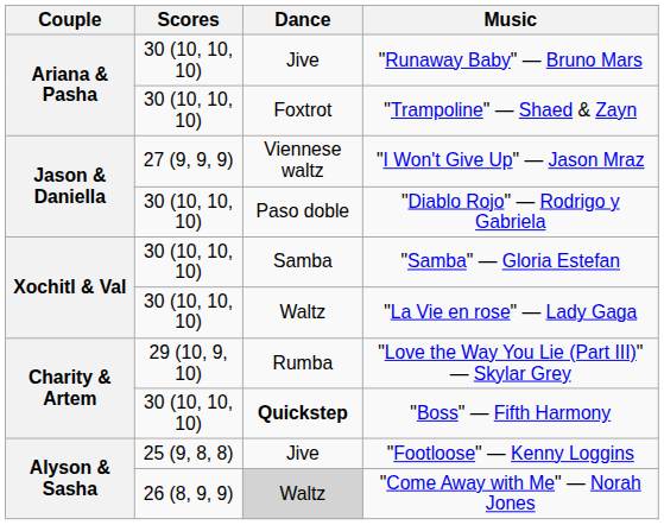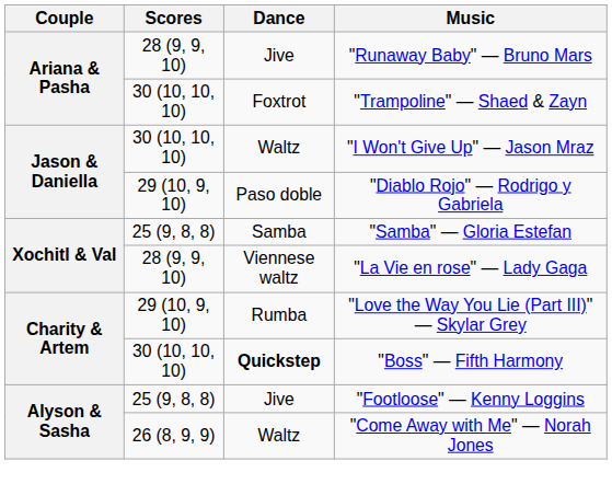 <table class="wikitable sortable" style="text-align:center; width: 90%">
 <tr>
 <th scope="col">Couple</th>
 <th scope="col">Scores</th>
 <th scope="col" class="unsortable">Dance</th>
 <th class="unsortable" scope="col">Music</th>
 </tr>
 <tr>
 <th rowspan="2" scope="row">Ariana & Pasha</th>
-<td>30 (10, 10, 10)</td>
+<td>28 (9, 9, 10)</td>
 <td>Jive</td>
 <td>"<a href='#'>Runaway Baby</a>" — <a href='#'>Bruno Mars</a></td>
 </tr>
 <tr>
 <td>30 (10, 10, 10)</td>
 <td>Foxtrot</td>
 <td>"<a href='#'>Trampoline</a>" — <a href='#'>Shaed</a> & <a href='#'>Zayn</a></td>
 </tr>
 <tr>
 <th rowspan="2" scope="row">Jason & Daniella</th>
-<td>27 (9, 9, 9)</td>
-<td>Viennese waltz</td>
+<td>30 (10, 10, 10)</td>
+<td>Waltz</td>
 <td>"<a href='#'>I Won't Give Up</a>" — <a href='#'>Jason Mraz</a></td>
 </tr>
 <tr>
-<td>30 (10, 10, 10)</td>
+<td>29 (10, 9, 10)</td>
 <td>Paso doble</td>
 <td>"<a href='#'>Diablo Rojo</a>" — <a href='#'>Rodrigo y Gabriela</a></td>
 </tr>
 <tr>
 <th rowspan="2" scope="row">Xochitl & Val</th>
-<td>30 (10, 10, 10)</td>
+<td>25 (9, 8, 8)</td>
 <td>Samba</td>
 <td>"<a href='#'>Samba</a>" — <a href='#'>Gloria Estefan</a></td>
 </tr>
 <tr>
-<td>30 (10, 10, 10)</td>
-<td>Waltz</td>
+<td>28 (9, 9, 10)</td>
+<td>Viennese waltz</td>
 <td>"<a href='#'>La Vie en rose</a>" — <a href='#'>Lady Gaga</a></td>
 </tr>
 <tr>
 <th rowspan="2" scope="row">Charity & Artem</th>
 <td>29 (10, 9, 10)</td>
 <td>Rumba</td>
 <td>"<a href='#'>Love the Way You Lie (Part III)</a>" — <a href='#'>Skylar Grey</a></td>
 </tr>
 <tr>
 <td>30 (10, 10, 10)</td>
 <td><strong>Quickstep</strong></td>
 <td>"<a href='#'>Boss</a>" — <a href='#'>Fifth Harmony</a></td>
 </tr>
 <tr>
 <th rowspan="2" scope="row">Alyson & Sasha</th>
 <td>25 (9, 8, 8)</td>
 <td>Jive</td>
 <td>"<a href='#'>Footloose</a>" — <a href='#'>Kenny Loggins</a></td>
 </tr>
 <tr>
 <td>26 (8, 9, 9)</td>
-<td style="background: lightgrey;">Waltz</td>
+<td>Waltz</td>
 <td>"<a href='#'>Come Away with Me</a>" — <a href='#'>Norah Jones</a></td>
 </tr>
 </table>
